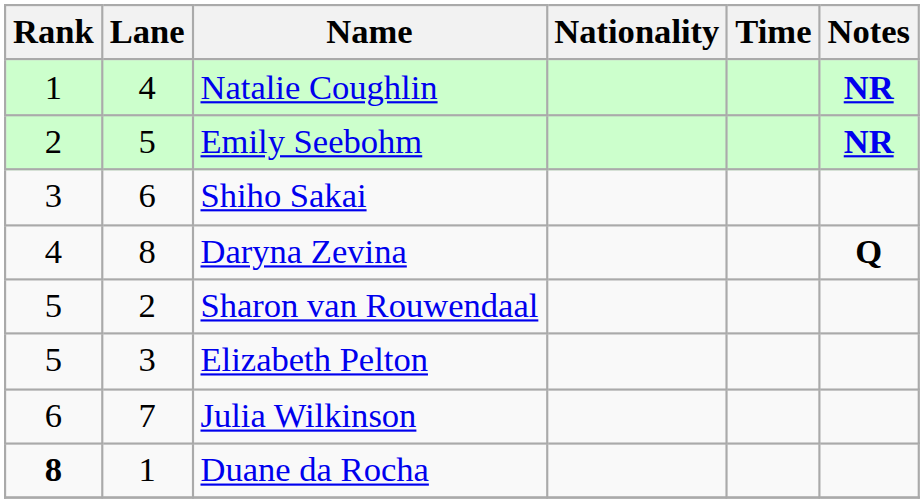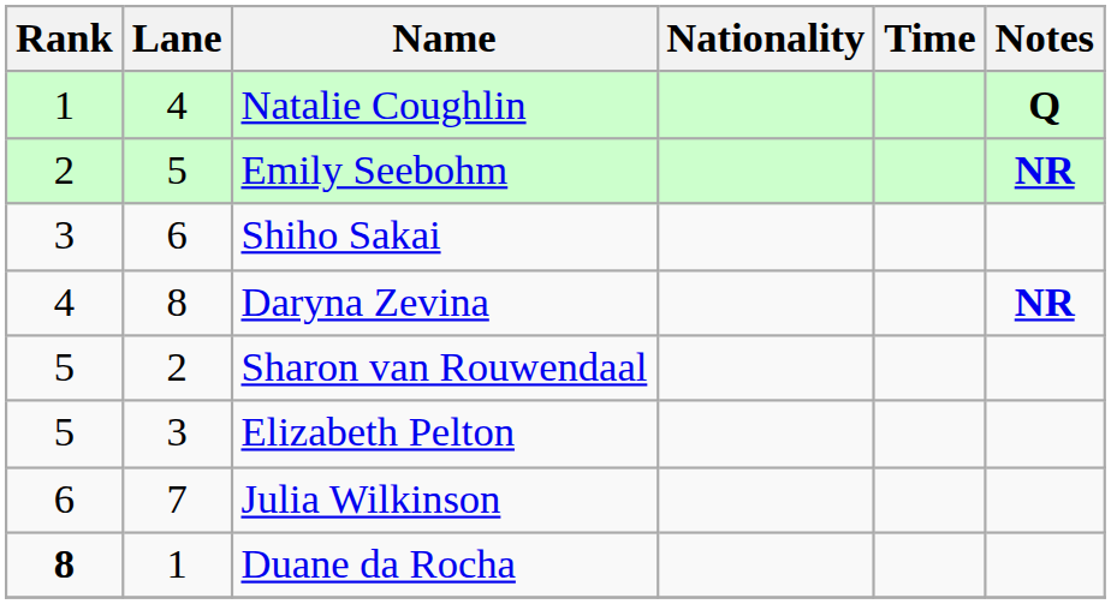 <table class="wikitable sortable" style="text-align:center">
 <tr>
 <th>Rank</th>
 <th>Lane</th>
 <th>Name</th>
 <th>Nationality</th>
 <th>Time</th>
 <th>Notes</th>
 </tr>
 <tr bgcolor=ccffcc>
 <td>1</td>
 <td>4</td>
 <td align=left><a href='#'>Natalie Coughlin</a></td>
 <td align=left></td>
 <td></td>
-<td><strong><a href='#'>NR</a></strong></td>
+<td><strong>Q</strong></td>
 </tr>
 <tr bgcolor=ccffcc>
 <td>2</td>
 <td>5</td>
 <td align=left><a href='#'>Emily Seebohm</a></td>
 <td align=left></td>
 <td></td>
 <td><strong><a href='#'>NR</a></strong></td>
 </tr>
 <tr>
 <td>3</td>
 <td>6</td>
 <td align=left><a href='#'>Shiho Sakai</a></td>
 <td align=left></td>
 <td></td>
 <td></td>
 </tr>
 <tr>
 <td>4</td>
 <td>8</td>
 <td align=left><a href='#'>Daryna Zevina</a></td>
 <td align=left></td>
 <td></td>
-<td><strong>Q</strong></td>
+<td><strong><a href='#'>NR</a></strong></td>
 </tr>
 <tr>
 <td>5</td>
 <td>2</td>
 <td align=left><a href='#'>Sharon van Rouwendaal</a></td>
 <td align=left></td>
 <td></td>
 <td></td>
 </tr>
 <tr>
 <td>5</td>
 <td>3</td>
 <td align=left><a href='#'>Elizabeth Pelton</a></td>
 <td align=left></td>
 <td></td>
 <td></td>
 </tr>
 <tr>
 <td>6</td>
 <td>7</td>
 <td align=left><a href='#'>Julia Wilkinson</a></td>
 <td align=left></td>
 <td></td>
 <td></td>
 </tr>
 <tr>
 <td><strong>8</strong></td>
 <td>1</td>
 <td align=left><a href='#'>Duane da Rocha</a></td>
 <td align=left></td>
 <td></td>
 <td></td>
 </tr>
 <tr>
 </tr>
 </table>
